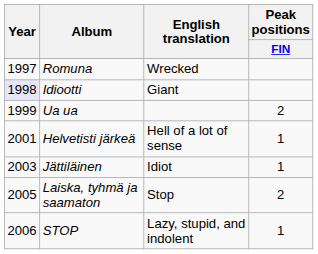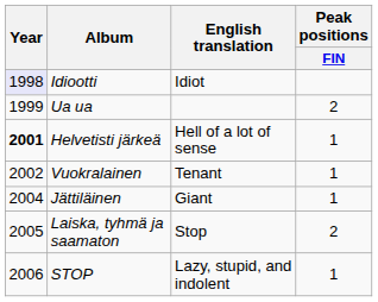 <table class="wikitable">
 <tr>
 <th align="center" rowspan="2" width="10">Year</th>
 <th align="center" rowspan="2" width="120">Album</th>
 <th align="center" rowspan="2" width="120">English <br>translation</th>
 <th align="center" colspan="1" width="20">Peak positions</th>
 </tr>
 <tr>
 <th scope="col" style="width:3em;font-size:90%;"><a href='#'>FIN</a><br></th>
 </tr>
 <tr>
-<td style="text-align:center;">1997</td>
-<td><em>Romuna</em></td>
-<td>Wrecked</td>
-<td style="text-align:center;"></td>
-</tr>
-<tr>
 <td style="background: lavender; text-align:center;">1998</td>
 <td><em>Idiootti</em></td>
-<td>Giant</td>
+<td>Idiot</td>
 <td style="text-align:center;"></td>
 </tr>
 <tr>
 <td style="text-align:center;">1999</td>
 <td><em>Ua ua</em></td>
 <td></td>
 <td style="text-align:center;">2</td>
 </tr>
 <tr>
-<td style="text-align:center;">2001</td>
+<td style="text-align:center;"><strong>2001</strong></td>
 <td><em>Helvetisti järkeä</em></td>
 <td>Hell of a lot of sense</td>
 <td style="text-align:center;">1</td>
 </tr>
 <tr>
-<td style="text-align:center;">2003</td>
+<td style="text-align:center;">2002</td>
+<td><em>Vuokralainen</em></td>
+<td>Tenant</td>
+<td style="text-align:center;">1</td>
+</tr>
+<tr>
+<td style="text-align:center;">2004</td>
 <td><em>Jättiläinen</em></td>
-<td>Idiot</td>
+<td>Giant</td>
 <td style="text-align:center;">1</td>
 </tr>
 <tr>
 <td style="text-align:center;">2005</td>
 <td><em>Laiska, tyhmä ja saamaton</em></td>
 <td>Stop</td>
 <td style="text-align:center;">2</td>
 </tr>
 <tr>
 <td style="text-align:center;">2006</td>
 <td><em>STOP</em></td>
 <td>Lazy, stupid, and indolent</td>
 <td style="text-align:center;">1</td>
 </tr>
 </table>
